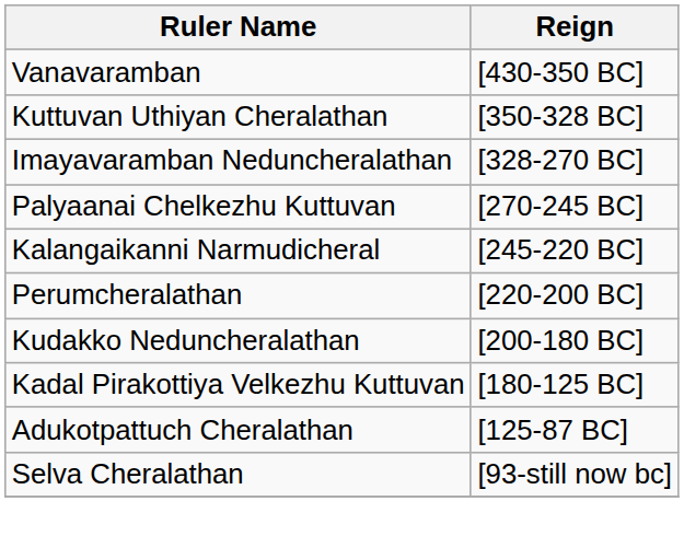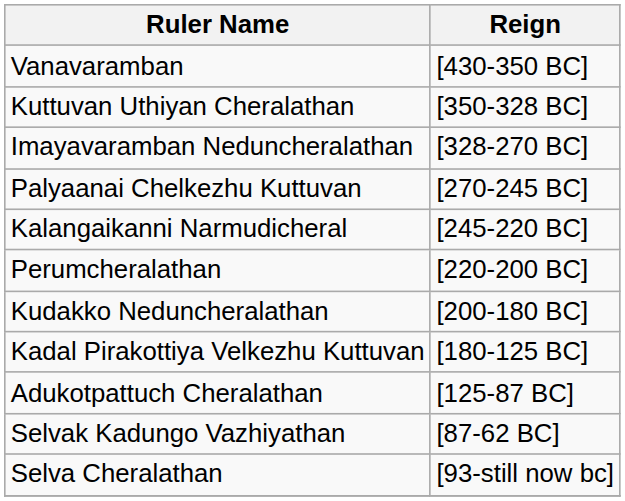 <table class="wikitable">
 <tr>
 <th>Ruler Name</th>
 <th>Reign</th>
 </tr>
 <tr>
 <td>Vanavaramban</td>
 <td>[430-350 BC]</td>
 </tr>
 <tr>
 <td>Kuttuvan Uthiyan Cheralathan</td>
 <td>[350-328 BC]</td>
 </tr>
 <tr>
 <td>Imayavaramban Neduncheralathan</td>
 <td>[328-270 BC]</td>
 </tr>
 <tr>
 <td>Palyaanai Chelkezhu Kuttuvan</td>
 <td>[270-245 BC]</td>
 </tr>
 <tr>
 <td>Kalangaikanni Narmudicheral</td>
 <td>[245-220 BC]</td>
 </tr>
 <tr>
 <td>Perumcheralathan</td>
 <td>[220-200 BC]</td>
 </tr>
 <tr>
 <td>Kudakko Neduncheralathan</td>
 <td>[200-180 BC]</td>
 </tr>
 <tr>
 <td>Kadal Pirakottiya Velkezhu Kuttuvan</td>
 <td>[180-125 BC]</td>
 </tr>
 <tr>
 <td>Adukotpattuch Cheralathan</td>
 <td>[125-87 BC]</td>
 </tr>
 <tr>
+<td>Selvak Kadungo Vazhiyathan</td>
+<td>[87-62 BC]</td>
+</tr>
+<tr>
 <td>Selva Cheralathan</td>
 <td>[93-still now bc]</td>
 </tr>
 <tr>
 </tr>
 </table>
